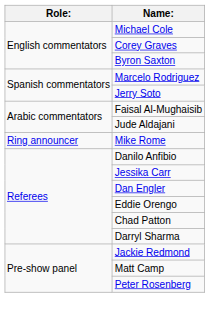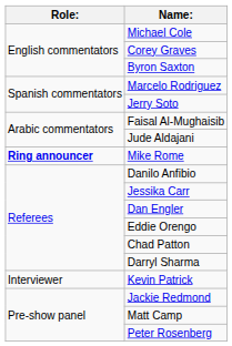 <table class=wikitable style="font-size:90%; margin: 0.5em 0 0.5em 1em; float: right; clear: right;">
 <tr>
 <th>Role:</th>
 <th>Name:</th>
 </tr>
 <tr>
 <td rowspan=3>English commentators</td>
 <td><a href='#'>Michael Cole</a></td>
 </tr>
 <tr>
 <td><a href='#'>Corey Graves</a></td>
 </tr>
 <tr>
 <td><a href='#'>Byron Saxton</a></td>
 </tr>
 <tr>
 <td rowspan=2>Spanish commentators</td>
 <td><a href='#'>Marcelo Rodriguez</a></td>
 </tr>
 <tr>
 <td><a href='#'>Jerry Soto</a></td>
 </tr>
 <tr>
 <td rowspan=2>Arabic commentators</td>
 <td>Faisal Al-Mughaisib</td>
 </tr>
 <tr>
 <td>Jude Aldajani</td>
 </tr>
 <tr>
-<td><a href='#'>Ring announcer</a></td>
+<td><strong><a href='#'>Ring announcer</a></strong></td>
 <td><a href='#'>Mike Rome</a></td>
 </tr>
 <tr>
 <td rowspan=6><a href='#'>Referees</a></td>
 <td>Danilo Anfibio</td>
 </tr>
 <tr>
 <td><a href='#'>Jessika Carr</a></td>
 </tr>
 <tr>
 <td><a href='#'>Dan Engler</a></td>
 </tr>
 <tr>
 <td>Eddie Orengo</td>
 </tr>
 <tr>
 <td>Chad Patton</td>
 </tr>
 <tr>
 <td>Darryl Sharma</td>
 </tr>
 <tr>
+<td>Interviewer</td>
+<td><a href='#'>Kevin Patrick</a></td>
+</tr>
+<tr>
 <td rowspan=3>Pre-show panel</td>
 <td><a href='#'>Jackie Redmond</a></td>
 </tr>
 <tr>
 <td>Matt Camp</td>
 </tr>
 <tr>
 <td><a href='#'>Peter Rosenberg</a></td>
 </tr>
 </table>
